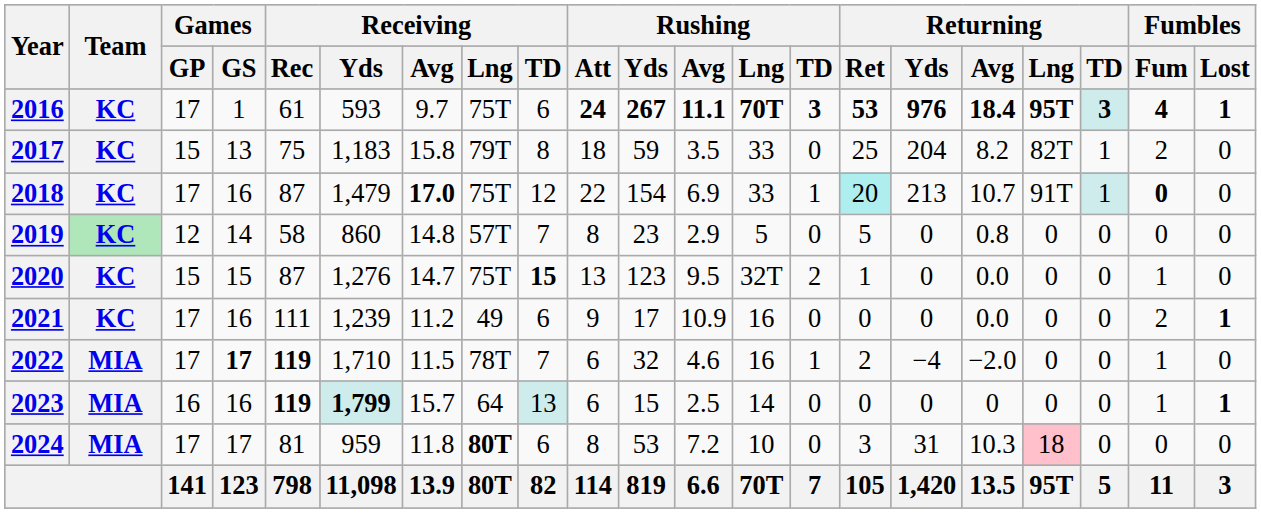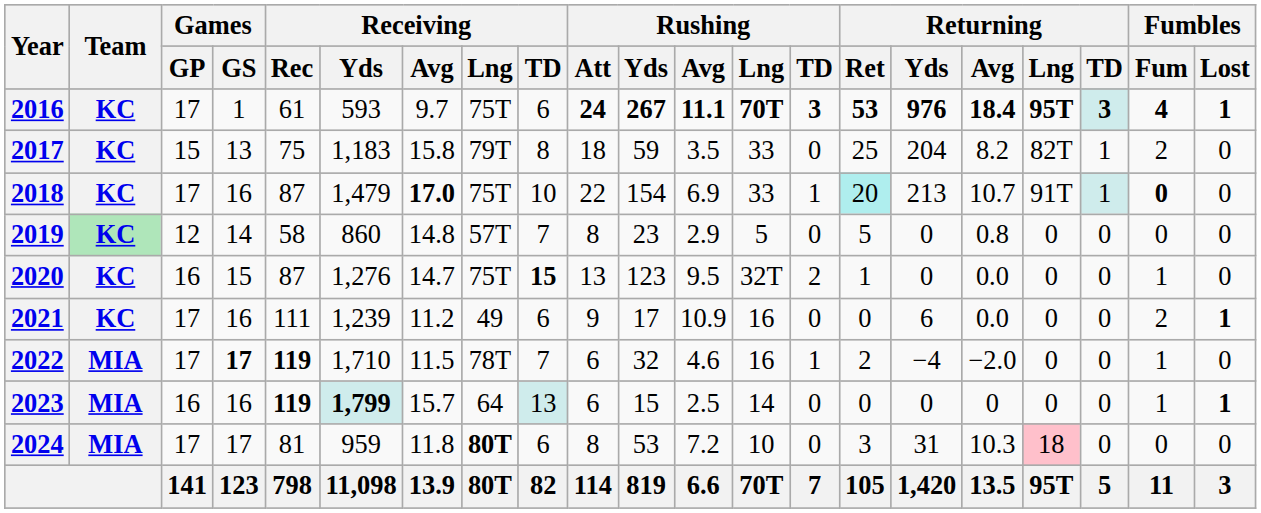 <table class="wikitable" style="text-align: center;">
 <tr>
 <th rowspan="2">Year</th>
 <th rowspan="2">Team</th>
 <th colspan="2">Games</th>
 <th colspan="5">Receiving</th>
 <th colspan="5">Rushing</th>
 <th colspan="5">Returning</th>
 <th colspan="2">Fumbles</th>
 </tr>
 <tr>
 <th>GP</th>
 <th>GS</th>
 <th>Rec</th>
 <th>Yds</th>
 <th>Avg</th>
 <th>Lng</th>
 <th>TD</th>
 <th>Att</th>
 <th>Yds</th>
 <th>Avg</th>
 <th>Lng</th>
 <th>TD</th>
 <th>Ret</th>
 <th>Yds</th>
 <th>Avg</th>
 <th>Lng</th>
 <th>TD</th>
 <th>Fum</th>
 <th>Lost</th>
 </tr>
 <tr>
 <th><a href='#'>2016</a></th>
 <th><a href='#'>KC</a></th>
 <td>17</td>
 <td>1</td>
 <td>61</td>
 <td>593</td>
 <td>9.7</td>
 <td>75T</td>
 <td>6</td>
 <td><strong>24</strong></td>
 <td><strong>267</strong></td>
 <td><strong>11.1</strong></td>
 <td><strong>70T</strong></td>
 <td><strong>3</strong></td>
 <td><strong>53</strong></td>
 <td><strong>976</strong></td>
 <td><strong>18.4</strong></td>
 <td><strong>95T</strong></td>
 <td style="background:#cfecec;"><strong>3</strong></td>
 <td><strong>4</strong></td>
 <td><strong>1</strong></td>
 </tr>
 <tr>
 <th><a href='#'>2017</a></th>
 <th><a href='#'>KC</a></th>
 <td>15</td>
 <td>13</td>
 <td>75</td>
 <td>1,183</td>
 <td>15.8</td>
 <td>79T</td>
 <td>8</td>
 <td>18</td>
 <td>59</td>
 <td>3.5</td>
 <td>33</td>
 <td>0</td>
 <td>25</td>
 <td>204</td>
 <td>8.2</td>
 <td>82T</td>
 <td>1</td>
 <td>2</td>
 <td>0</td>
 </tr>
 <tr>
 <th><a href='#'>2018</a></th>
 <th><a href='#'>KC</a></th>
 <td>17</td>
 <td>16</td>
 <td>87</td>
 <td>1,479</td>
 <td><strong>17.0</strong></td>
 <td>75T</td>
-<td>12</td>
+<td>10</td>
 <td>22</td>
 <td>154</td>
 <td>6.9</td>
 <td>33</td>
 <td>1</td>
 <td style="background: paleturquoise;">20</td>
 <td>213</td>
 <td>10.7</td>
 <td>91T</td>
 <td style="background:#cfecec;">1</td>
 <td><strong>0</strong></td>
 <td>0</td>
 </tr>
 <tr>
 <th><a href='#'>2019</a></th>
 <th style="background:#afe6ba; width:3em;"><a href='#'>KC</a></th>
 <td>12</td>
 <td>14</td>
 <td>58</td>
 <td>860</td>
 <td>14.8</td>
 <td>57T</td>
 <td>7</td>
 <td>8</td>
 <td>23</td>
 <td>2.9</td>
 <td>5</td>
 <td>0</td>
 <td>5</td>
 <td>0</td>
 <td>0.8</td>
 <td>0</td>
 <td>0</td>
 <td>0</td>
 <td>0</td>
 </tr>
 <tr>
 <th><a href='#'>2020</a></th>
 <th><a href='#'>KC</a></th>
-<td>15</td>
+<td>16</td>
 <td>15</td>
 <td>87</td>
 <td>1,276</td>
 <td>14.7</td>
 <td>75T</td>
 <td><strong>15</strong></td>
 <td>13</td>
 <td>123</td>
 <td>9.5</td>
 <td>32T</td>
 <td>2</td>
 <td>1</td>
 <td>0</td>
 <td>0.0</td>
 <td>0</td>
 <td>0</td>
 <td>1</td>
 <td>0</td>
 </tr>
 <tr>
 <th><a href='#'>2021</a></th>
 <th><a href='#'>KC</a></th>
 <td>17</td>
 <td>16</td>
 <td>111</td>
 <td>1,239</td>
 <td>11.2</td>
 <td>49</td>
 <td>6</td>
 <td>9</td>
 <td>17</td>
 <td>10.9</td>
 <td>16</td>
 <td>0</td>
 <td>0</td>
-<td>0</td>
+<td>6</td>
 <td>0.0</td>
 <td>0</td>
 <td>0</td>
 <td>2</td>
 <td><strong>1</strong></td>
 </tr>
 <tr>
 <th><a href='#'>2022</a></th>
 <th><a href='#'>MIA</a></th>
 <td>17</td>
 <td><strong>17</strong></td>
 <td><strong>119</strong></td>
 <td>1,710</td>
 <td>11.5</td>
 <td>78T</td>
 <td>7</td>
 <td>6</td>
 <td>32</td>
 <td>4.6</td>
 <td>16</td>
 <td>1</td>
 <td>2</td>
 <td>−4</td>
 <td>−2.0</td>
 <td>0</td>
 <td>0</td>
 <td>1</td>
 <td>0</td>
 </tr>
 <tr>
 <th><a href='#'>2023</a></th>
 <th><a href='#'>MIA</a></th>
 <td>16</td>
 <td>16</td>
 <td><strong>119</strong></td>
 <td style="background:#cfecec;"><strong>1,799</strong></td>
 <td>15.7</td>
 <td>64</td>
 <td style="background:#cfecec;">13</td>
 <td>6</td>
 <td>15</td>
 <td>2.5</td>
 <td>14</td>
 <td>0</td>
 <td>0</td>
 <td>0</td>
 <td>0</td>
 <td>0</td>
 <td>0</td>
 <td>1</td>
 <td><strong>1</strong></td>
 </tr>
 <tr>
 <th><a href='#'>2024</a></th>
 <th><a href='#'>MIA</a></th>
 <td>17</td>
 <td>17</td>
 <td>81</td>
 <td>959</td>
 <td>11.8</td>
 <td><strong>80T</strong></td>
 <td>6</td>
 <td>8</td>
 <td>53</td>
 <td>7.2</td>
 <td>10</td>
 <td>0</td>
 <td>3</td>
 <td>31</td>
 <td>10.3</td>
 <td style="background: pink;">18</td>
 <td>0</td>
 <td>0</td>
 <td>0</td>
 </tr>
 <tr>
 <th colspan="2"></th>
 <th>141</th>
 <th>123</th>
 <th>798</th>
 <th>11,098</th>
 <th>13.9</th>
 <th>80T</th>
 <th>82</th>
 <th>114</th>
 <th>819</th>
 <th>6.6</th>
 <th>70T</th>
 <th>7</th>
 <th>105</th>
 <th>1,420</th>
 <th>13.5</th>
 <th>95T</th>
 <th>5</th>
 <th>11</th>
 <th>3</th>
 </tr>
 </table>
